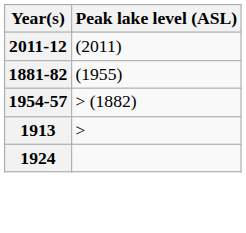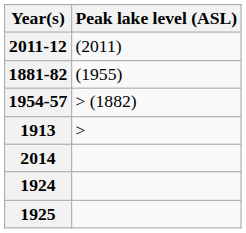 <table class="wikitable">
 <tr>
 <th>Year(s)</th>
 <th>Peak lake level (ASL)</th>
 </tr>
 <tr>
 <th>2011-12</th>
 <td> (2011)</td>
 </tr>
 <tr>
 <th>1881-82</th>
 <td> (1955)</td>
 </tr>
 <tr>
 <th>1954-57</th>
 <td>>  (1882)</td>
 </tr>
 <tr>
 <th>1913</th>
 <td>> </td>
 </tr>
 <tr>
+<th>2014</th>
+<td></td>
+</tr>
+<tr>
 <th>1924</th>
 <td></td>
 </tr>
+<tr>
+<th>1925</th>
+<td></td>
+</tr>
 </table>
